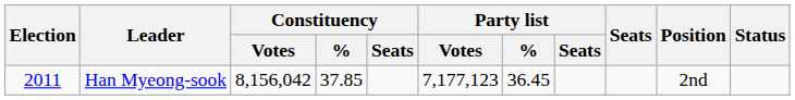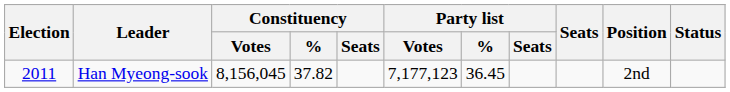 <table class="wikitable" style="text-align:center">
 <tr>
 <th rowspan="2">Election</th>
 <th rowspan="2">Leader</th>
 <th colspan="3">Constituency</th>
 <th colspan="3">Party list</th>
 <th rowspan="2">Seats</th>
 <th rowspan="2">Position</th>
 <th rowspan="2">Status</th>
 </tr>
 <tr>
 <th>Votes</th>
 <th>%</th>
 <th>Seats</th>
 <th>Votes</th>
 <th>%</th>
 <th>Seats</th>
 </tr>
 <tr>
 <td><a href='#'>2011</a></td>
 <td><a href='#'>Han Myeong-sook</a></td>
-<td>8,156,042</td>
-<td>37.85</td>
+<td>8,156,045</td>
+<td>37.82</td>
 <td></td>
 <td>7,177,123</td>
 <td>36.45</td>
 <td></td>
 <td></td>
 <td>2nd</td>
 <td></td>
 </tr>
 </table>
